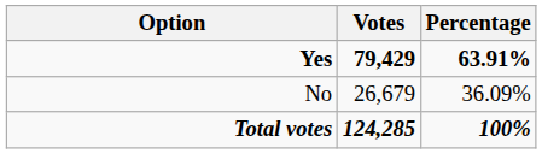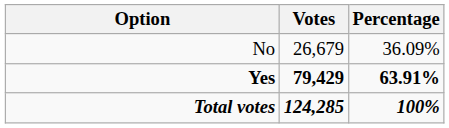 <table class="wikitable" style="text-align:right; margin:5px; width: 30%">
 <tr>
 <th style="width:80%;">Option</th>
 <th style="width:10%;">Votes</th>
 <th style="width:10%;">Percentage</th>
 </tr>
 <tr>
+<td>No</td>
+<td>26,679</td>
+<td>36.09%</td>
+</tr>
+<tr>
 <td><strong>Yes</strong></td>
 <td><strong>79,429</strong></td>
 <td><strong>63.91%</strong></td>
-</tr>
-<tr>
-<td>No</td>
-<td>26,679</td>
-<td>36.09%</td>
 </tr>
 <tr>
 <td><strong><em>Total votes</em></strong></td>
 <td><strong><em>124,285</em></strong></td>
 <td><strong><em>100%</em></strong></td>
 </tr>
 </table>
